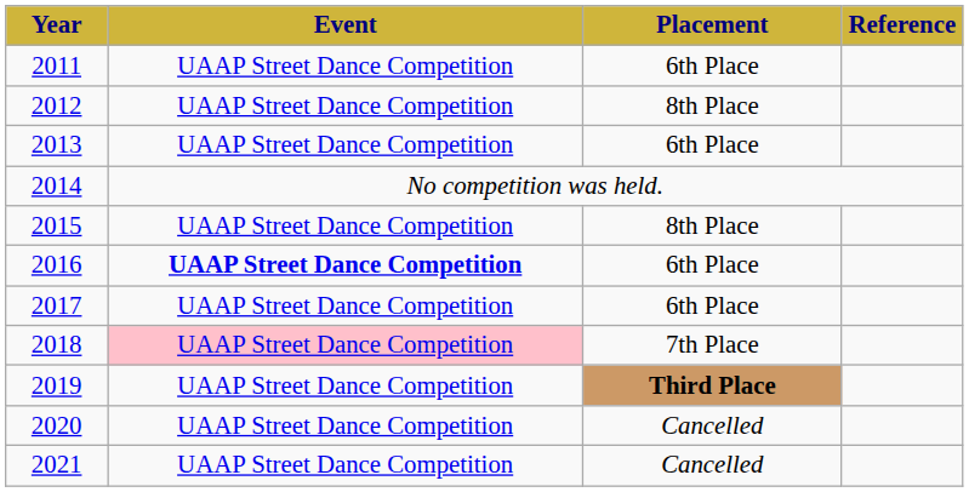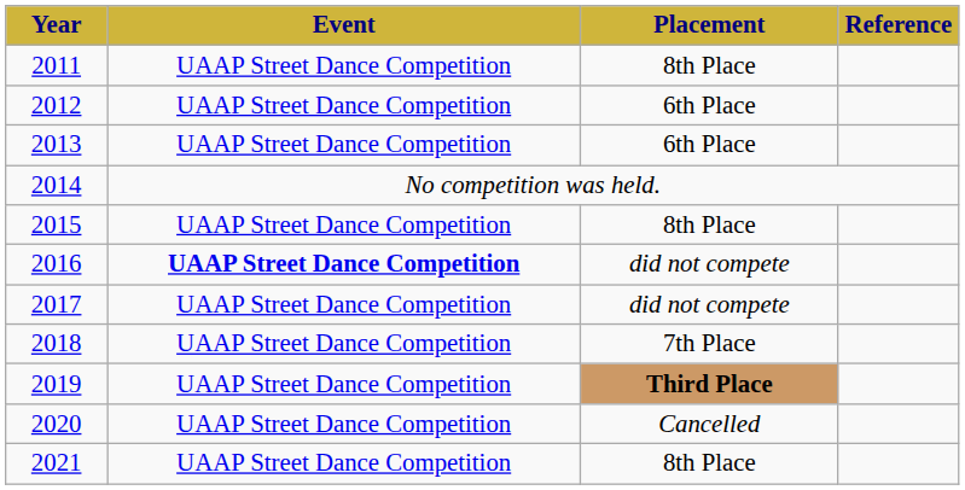 <table class="wikitable">
 <tr>
 <th width=70px style="background: #CFB53B; color: #000080; text-align: center"><strong>Year</strong></th>
 <th width=400px style="background: #CFB53B; color: #000080; text-align: center"><strong>Event</strong></th>
 <th width=200px style="background: #CFB53B; color: #000080; text-align: center"><strong>Placement</strong></th>
 <th width=70px style="background: #CFB53B; color: #000080; text-align: center"><strong>Reference</strong></th>
 </tr>
 <tr align=center>
 <td rowspan=1><a href='#'>2011</a></td>
 <td rowspan=1><a href='#'>UAAP Street Dance Competition</a></td>
-<td>6th Place</td>
+<td>8th Place</td>
 <td></td>
 </tr>
 <tr align=center>
 <td rowspan=1><a href='#'>2012</a></td>
 <td rowspan=1><a href='#'>UAAP Street Dance Competition</a></td>
-<td>8th Place</td>
+<td>6th Place</td>
 <td></td>
 </tr>
 <tr align=center>
 <td rowspan=1><a href='#'>2013</a></td>
 <td rowspan=1><a href='#'>UAAP Street Dance Competition</a></td>
 <td>6th Place</td>
 <td></td>
 </tr>
 <tr align=center>
 <td rowspan=1><a href='#'>2014</a></td>
 <td colspan=15><em>No competition was held.</em></td>
 </tr>
 <tr align=center>
 <td rowspan=1><a href='#'>2015</a></td>
 <td rowspan=1><a href='#'>UAAP Street Dance Competition</a></td>
 <td>8th Place</td>
 <td></td>
 </tr>
 <tr align=center>
 <td rowspan=1><a href='#'>2016</a></td>
 <td rowspan=1><strong><a href='#'>UAAP Street Dance Competition</a></strong></td>
-<td>6th Place</td>
+<td><em>did not compete</em></td>
 <td></td>
 </tr>
 <tr align=center>
 <td rowspan=1><a href='#'>2017</a></td>
 <td rowspan=1><a href='#'>UAAP Street Dance Competition</a></td>
-<td>6th Place</td>
+<td><em>did not compete</em></td>
 <td></td>
 </tr>
 <tr align=center>
 <td rowspan=1><a href='#'>2018</a></td>
-<td rowspan=1 style="background: pink;"><a href='#'>UAAP Street Dance Competition</a></td>
+<td rowspan=1><a href='#'>UAAP Street Dance Competition</a></td>
 <td>7th Place</td>
 <td></td>
 </tr>
 <tr align=center>
 <td rowspan=1><a href='#'>2019</a></td>
 <td rowspan=1><a href='#'>UAAP Street Dance Competition</a></td>
 <td bgcolor="#cc9966"><strong>Third Place</strong></td>
 <td></td>
 </tr>
 <tr align=center>
 <td rowspan=1><a href='#'>2020</a></td>
 <td rowspan=1><a href='#'>UAAP Street Dance Competition</a></td>
 <td><em>Cancelled</em></td>
 <td></td>
 </tr>
 <tr align=center>
 <td rowspan=1><a href='#'>2021</a></td>
 <td rowspan=1><a href='#'>UAAP Street Dance Competition</a></td>
-<td><em>Cancelled</em></td>
+<td>8th Place</td>
 <td></td>
 </tr>
 </table>
